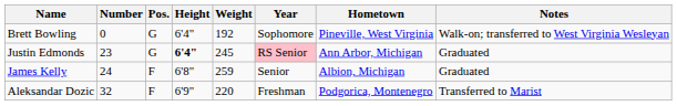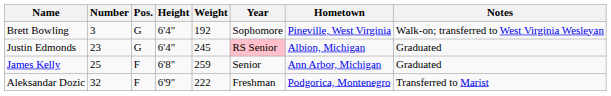 <table class="wikitable sortable" border="1">
 <tr>
 <th>Name</th>
 <th>Number</th>
 <th>Pos.</th>
 <th>Height</th>
 <th>Weight</th>
 <th>Year</th>
 <th>Hometown</th>
 <th class="unsortable">Notes</th>
 </tr>
 <tr>
 <td>Brett Bowling</td>
-<td>0</td>
+<td>3</td>
 <td>G</td>
 <td>6'4"</td>
 <td>192</td>
 <td>Sophomore</td>
 <td><a href='#'>Pineville, West Virginia</a></td>
 <td>Walk-on; transferred to <a href='#'>West Virginia Wesleyan</a></td>
 </tr>
 <tr>
 <td>Justin Edmonds</td>
 <td>23</td>
 <td>G</td>
-<td><strong>6'4"</strong></td>
+<td>6'4"</td>
 <td>245</td>
 <td style="background: pink;">RS Senior</td>
-<td><a href='#'>Ann Arbor, Michigan</a></td>
+<td><a href='#'>Albion, Michigan</a></td>
 <td>Graduated</td>
 </tr>
 <tr>
 <td><a href='#'>James Kelly</a></td>
-<td>24</td>
+<td>25</td>
 <td>F</td>
 <td>6'8"</td>
 <td>259</td>
 <td>Senior</td>
-<td><a href='#'>Albion, Michigan</a></td>
+<td><a href='#'>Ann Arbor, Michigan</a></td>
 <td>Graduated</td>
 </tr>
 <tr>
 <td>Aleksandar Dozic</td>
 <td>32</td>
 <td>F</td>
 <td>6'9"</td>
-<td>220</td>
+<td>222</td>
 <td>Freshman</td>
 <td><a href='#'>Podgorica, Montenegro</a></td>
 <td>Transferred to <a href='#'>Marist</a></td>
 </tr>
 </table>
